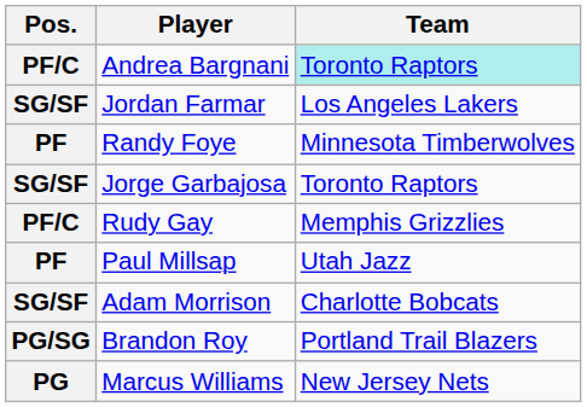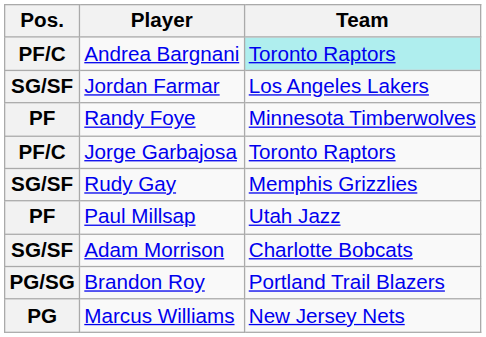 <table class="wikitable">
 <tr>
 <th>Pos.</th>
 <th>Player</th>
 <th>Team</th>
 </tr>
 <tr>
 <th>PF/C</th>
 <td><a href='#'>Andrea Bargnani</a></td>
 <td style="background: paleturquoise;"><a href='#'>Toronto Raptors</a></td>
 </tr>
 <tr>
 <th>SG/SF</th>
 <td><a href='#'>Jordan Farmar</a></td>
 <td><a href='#'>Los Angeles Lakers</a></td>
 </tr>
 <tr>
 <th>PF</th>
 <td><a href='#'>Randy Foye</a></td>
 <td><a href='#'>Minnesota Timberwolves</a></td>
 </tr>
 <tr>
-<th>SG/SF</th>
+<th>PF/C</th>
 <td><a href='#'>Jorge Garbajosa</a></td>
 <td><a href='#'>Toronto Raptors</a></td>
 </tr>
 <tr>
-<th>PF/C</th>
+<th>SG/SF</th>
 <td><a href='#'>Rudy Gay</a></td>
 <td><a href='#'>Memphis Grizzlies</a></td>
 </tr>
 <tr>
 <th>PF</th>
 <td><a href='#'>Paul Millsap</a></td>
 <td><a href='#'>Utah Jazz</a></td>
 </tr>
 <tr>
 <th>SG/SF</th>
 <td><a href='#'>Adam Morrison</a></td>
 <td><a href='#'>Charlotte Bobcats</a></td>
 </tr>
 <tr>
 <th>PG/SG</th>
 <td><a href='#'>Brandon Roy</a></td>
 <td><a href='#'>Portland Trail Blazers</a></td>
 </tr>
 <tr>
 <th>PG</th>
 <td><a href='#'>Marcus Williams</a></td>
 <td><a href='#'>New Jersey Nets</a></td>
 </tr>
 </table>
